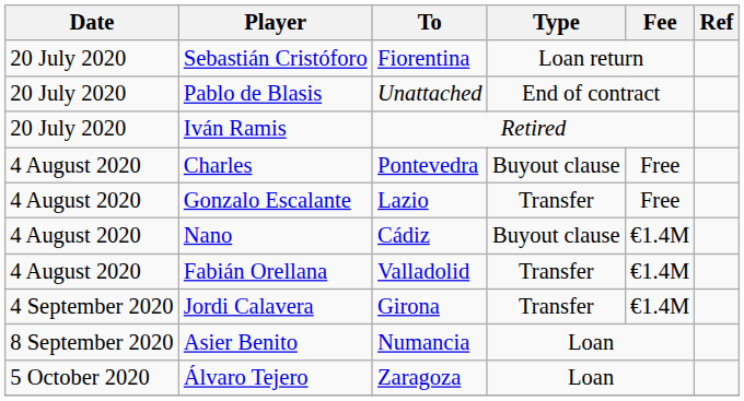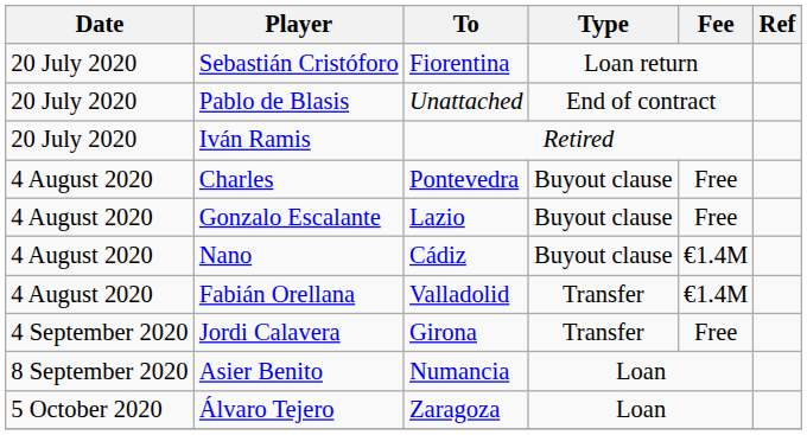 <table class="wikitable">
 <tr>
 <th>Date</th>
 <th>Player</th>
 <th>To</th>
 <th>Type</th>
 <th>Fee</th>
 <th>Ref</th>
 </tr>
 <tr>
 <td>20 July 2020</td>
 <td> <a href='#'>Sebastián Cristóforo</a></td>
 <td> <a href='#'>Fiorentina</a></td>
 <td align=center colspan=2>Loan return</td>
 <td align=center></td>
 </tr>
 <tr>
 <td>20 July 2020</td>
 <td> <a href='#'>Pablo de Blasis</a></td>
 <td><em>Unattached</em></td>
 <td align=center colspan=2>End of contract</td>
 <td align=center></td>
 </tr>
 <tr>
 <td>20 July 2020</td>
 <td> <a href='#'>Iván Ramis</a></td>
 <td colspan=3 align=center><em>Retired</em></td>
 <td></td>
 </tr>
 <tr>
 <td>4 August 2020</td>
 <td> <a href='#'>Charles</a></td>
 <td><a href='#'>Pontevedra</a></td>
 <td align=center>Buyout clause</td>
 <td align=center>Free</td>
 <td align=center></td>
 </tr>
 <tr>
 <td>4 August 2020</td>
 <td> <a href='#'>Gonzalo Escalante</a></td>
 <td> <a href='#'>Lazio</a></td>
-<td align=center>Transfer</td>
+<td align=center>Buyout clause</td>
 <td align=center>Free</td>
 <td align=center></td>
 </tr>
 <tr>
 <td>4 August 2020</td>
 <td> <a href='#'>Nano</a></td>
 <td><a href='#'>Cádiz</a></td>
 <td align=center>Buyout clause</td>
 <td align=center>€1.4M</td>
 <td align=center></td>
 </tr>
 <tr>
 <td>4 August 2020</td>
 <td> <a href='#'>Fabián Orellana</a></td>
 <td><a href='#'>Valladolid</a></td>
 <td align=center>Transfer</td>
 <td align=center>€1.4M</td>
 <td align=center></td>
 </tr>
 <tr>
 <td>4 September 2020</td>
 <td> <a href='#'>Jordi Calavera</a></td>
 <td><a href='#'>Girona</a></td>
 <td align=center>Transfer</td>
-<td align=center>€1.4M</td>
+<td align=center>Free</td>
 <td align=center></td>
 </tr>
 <tr>
 <td>8 September 2020</td>
 <td> <a href='#'>Asier Benito</a></td>
 <td><a href='#'>Numancia</a></td>
 <td align=center colspan=2>Loan</td>
 <td align=center></td>
 </tr>
 <tr>
 <td>5 October 2020</td>
 <td> <a href='#'>Álvaro Tejero</a></td>
 <td><a href='#'>Zaragoza</a></td>
 <td align=center colspan=2>Loan</td>
 <td align=center></td>
 </tr>
 <tr>
 </tr>
 </table>
